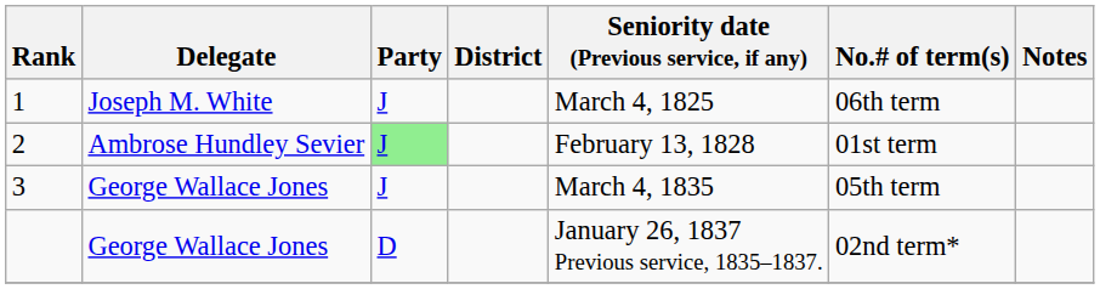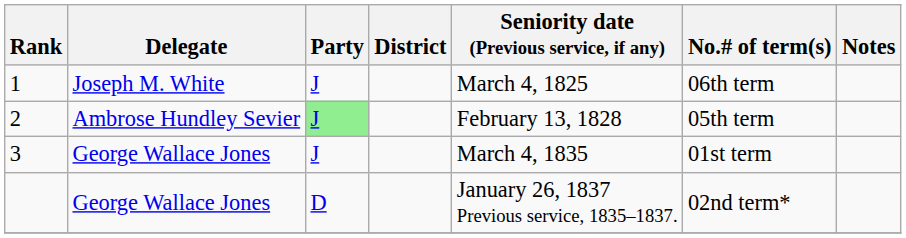 <table class="wikitable sortable">
 <tr valign=bottom>
 <th>Rank</th>
 <th>Delegate</th>
 <th>Party</th>
 <th>District</th>
 <th>Seniority date<br><small>(Previous service, if any)</small><br></th>
 <th>No.# of term(s)</th>
 <th>Notes</th>
 </tr>
 <tr>
 <td>1</td>
 <td><a href='#'>Joseph M. White</a></td>
 <td><a href='#'>J</a></td>
 <td></td>
 <td>March 4, 1825</td>
 <td>06th term</td>
 <td></td>
 </tr>
 <tr>
 <td>2</td>
 <td><a href='#'>Ambrose Hundley Sevier</a></td>
 <td style="background: lightgreen;"><a href='#'>J</a></td>
 <td></td>
 <td>February 13, 1828</td>
-<td>01st term</td>
+<td>05th term</td>
 <td></td>
 </tr>
 <tr>
 <td>3</td>
 <td><a href='#'>George Wallace Jones</a></td>
 <td><a href='#'>J</a></td>
 <td></td>
 <td>March 4, 1835</td>
-<td>05th term</td>
+<td>01st term</td>
 <td></td>
 </tr>
 <tr>
 <td></td>
 <td><a href='#'>George Wallace Jones</a></td>
 <td><a href='#'>D</a></td>
 <td></td>
 <td>January 26, 1837<br><small>Previous service, 1835–1837.</small></td>
 <td>02nd term*</td>
 <td></td>
 </tr>
 <tr>
 </tr>
 </table>
